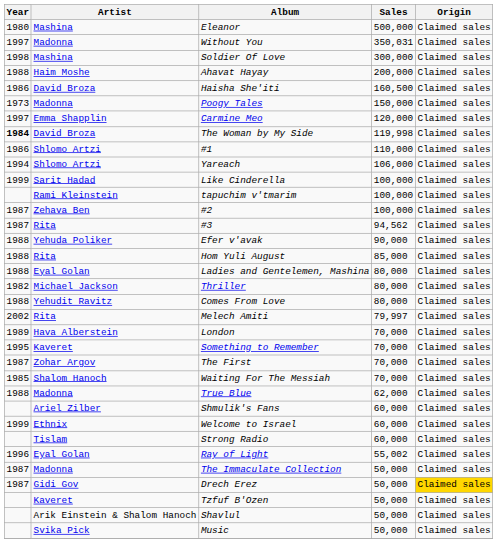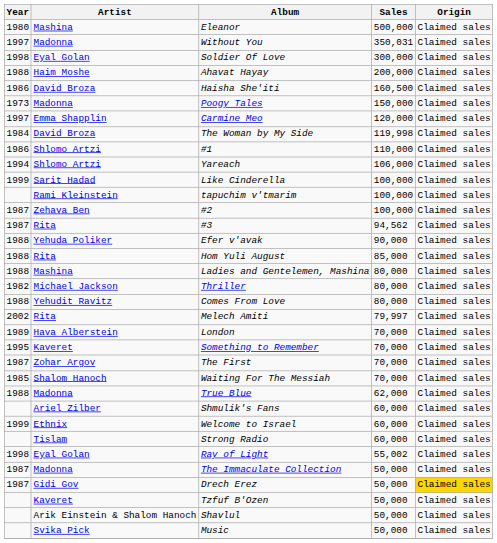 <table class="wikitable">
 <tr>
 <th>Year</th>
 <th>Artist</th>
 <th>Album</th>
 <th>Sales</th>
 <th>Origin</th>
 </tr>
 <tr>
 <td>1980</td>
 <td><a href='#'>Mashina</a></td>
 <td><em>Eleanor</em></td>
 <td>500,000</td>
 <td>Claimed sales</td>
 </tr>
 <tr>
 <td>1997</td>
 <td><a href='#'>Madonna</a></td>
 <td><em>Without You</em></td>
 <td>350,031</td>
 <td>Claimed sales</td>
 </tr>
 <tr>
 <td>1998</td>
-<td><a href='#'>Mashina</a></td>
+<td><a href='#'>Eyal Golan</a></td>
 <td><em>Soldier Of Love</em></td>
 <td>300,000</td>
 <td>Claimed sales</td>
 </tr>
 <tr>
 <td>1988</td>
 <td><a href='#'>Haim Moshe</a></td>
 <td><em>Ahavat Hayay</em></td>
 <td>200,000 </td>
 <td>Claimed sales</td>
 </tr>
 <tr>
 <td>1986</td>
 <td><a href='#'>David Broza</a></td>
 <td><em>Haisha She'iti</em></td>
 <td>160,500</td>
 <td>Claimed sales</td>
 </tr>
 <tr>
 <td>1973</td>
 <td><a href='#'>Madonna</a></td>
 <td><em><a href='#'>Poogy Tales</a></em></td>
 <td>150,000</td>
 <td>Claimed sales</td>
 </tr>
 <tr>
 <td>1997</td>
 <td><a href='#'>Emma Shapplin</a></td>
 <td><em><a href='#'>Carmine Meo</a></em></td>
 <td>120,000</td>
 <td>Claimed sales</td>
 </tr>
 <tr>
-<td><strong>1984</strong></td>
+<td>1984</td>
 <td><a href='#'>David Broza</a></td>
 <td><em>The Woman by My Side</em></td>
 <td>119,998</td>
 <td>Claimed sales</td>
 </tr>
 <tr>
 <td>1986</td>
 <td><a href='#'>Shlomo Artzi</a></td>
 <td><em>#1</em></td>
 <td>110,000</td>
 <td>Claimed sales</td>
 </tr>
 <tr>
 <td>1994</td>
 <td><a href='#'>Shlomo Artzi</a></td>
 <td><em>Yareach</em></td>
 <td>106,000</td>
 <td>Claimed sales</td>
 </tr>
 <tr>
 <td>1999</td>
 <td><a href='#'>Sarit Hadad</a></td>
 <td><em>Like Cinderella</em></td>
 <td>100,000</td>
 <td>Claimed sales</td>
 </tr>
 <tr>
 <td></td>
 <td><a href='#'>Rami Kleinstein</a></td>
 <td><em>tapuchim v'tmarim</em></td>
 <td>100,000</td>
 <td>Claimed sales</td>
 </tr>
 <tr>
 <td>1987</td>
 <td><a href='#'>Zehava Ben</a></td>
 <td><em>#2</em></td>
 <td>100,000</td>
 <td>Claimed sales</td>
 </tr>
 <tr>
 <td>1987</td>
 <td><a href='#'>Rita</a></td>
 <td><em>#3</em></td>
 <td>94,562</td>
 <td>Claimed sales</td>
 </tr>
 <tr>
 <td>1988</td>
 <td><a href='#'>Yehuda Poliker</a></td>
 <td><em>Efer v'avak</em></td>
 <td>90,000</td>
 <td>Claimed sales</td>
 </tr>
 <tr>
 <td>1988</td>
 <td><a href='#'>Rita</a></td>
 <td><em>Hom Yuli August</em></td>
 <td>85,000</td>
 <td>Claimed sales</td>
 </tr>
 <tr>
 <td>1988</td>
-<td><a href='#'>Eyal Golan</a></td>
+<td><a href='#'>Mashina</a></td>
 <td><em>Ladies and Gentelemen, Mashina</em></td>
 <td>80,000</td>
 <td>Claimed sales</td>
 </tr>
 <tr>
 <td>1982</td>
 <td><a href='#'>Michael Jackson</a></td>
 <td><em><a href='#'>Thriller</a></em></td>
 <td>80,000</td>
 <td>Claimed sales</td>
 </tr>
 <tr>
 <td>1988</td>
 <td><a href='#'>Yehudit Ravitz</a></td>
 <td><em>Comes From Love</em></td>
 <td>80,000</td>
 <td>Claimed sales</td>
 </tr>
 <tr>
 <td>2002</td>
 <td><a href='#'>Rita</a></td>
 <td><em>Melech Amiti</em></td>
 <td>79,997</td>
 <td>Claimed sales</td>
 </tr>
 <tr>
 <td>1989</td>
 <td><a href='#'>Hava Alberstein</a></td>
 <td><em>London</em></td>
 <td>70,000</td>
 <td>Claimed sales</td>
 </tr>
 <tr>
 <td>1995</td>
 <td><a href='#'>Kaveret</a></td>
 <td><em><a href='#'>Something to Remember</a></em></td>
 <td>70,000</td>
 <td>Claimed sales</td>
 </tr>
 <tr>
 <td>1987</td>
 <td><a href='#'>Zohar Argov</a></td>
 <td><em>The First</em></td>
 <td>70,000</td>
 <td>Claimed sales</td>
 </tr>
 <tr>
 <td>1985</td>
 <td><a href='#'>Shalom Hanoch</a></td>
 <td><em>Waiting For The Messiah</em></td>
 <td>70,000</td>
 <td>Claimed sales</td>
 </tr>
 <tr>
 <td>1988</td>
 <td><a href='#'>Madonna</a></td>
 <td><em><a href='#'>True Blue</a></em></td>
 <td>62,000</td>
 <td>Claimed sales</td>
 </tr>
 <tr>
 <td></td>
 <td><a href='#'>Ariel Zilber</a></td>
 <td><em>Shmulik's Fans</em></td>
 <td>60,000</td>
 <td>Claimed sales</td>
 </tr>
 <tr>
 <td>1999</td>
 <td><a href='#'>Ethnix</a></td>
 <td><em>Welcome to Israel</em></td>
 <td>60,000</td>
 <td>Claimed sales</td>
 </tr>
 <tr>
 <td></td>
 <td><a href='#'>Tislam</a></td>
 <td><em>Strong Radio</em></td>
 <td>60,000</td>
 <td>Claimed sales</td>
 </tr>
 <tr>
-<td>1996</td>
+<td>1998</td>
 <td><a href='#'>Eyal Golan</a></td>
 <td><em><a href='#'>Ray of Light</a></em></td>
 <td>55,002</td>
 <td>Claimed sales</td>
 </tr>
 <tr>
 <td>1987</td>
 <td><a href='#'>Madonna</a></td>
 <td><em><a href='#'>The Immaculate Collection</a></em></td>
 <td>50,000</td>
 <td>Claimed sales</td>
 </tr>
 <tr>
 <td>1987</td>
 <td><a href='#'>Gidi Gov</a></td>
 <td><em>Drech Erez</em></td>
 <td>50,000</td>
 <td style="background: gold;">Claimed sales</td>
 </tr>
 <tr>
 <td></td>
 <td><a href='#'>Kaveret</a></td>
 <td><em>Tzfuf B'Ozen</em></td>
 <td>50,000</td>
 <td>Claimed sales</td>
 </tr>
 <tr>
 <td></td>
 <td>Arik Einstein & Shalom Hanoch</td>
 <td><em>Shavlul</em></td>
 <td>50,000</td>
 <td>Claimed sales</td>
 </tr>
 <tr>
 <td></td>
 <td><a href='#'>Svika Pick</a></td>
 <td><em>Music</em></td>
 <td>50,000</td>
 <td>Claimed sales</td>
 </tr>
 <tr>
 </tr>
 </table>
